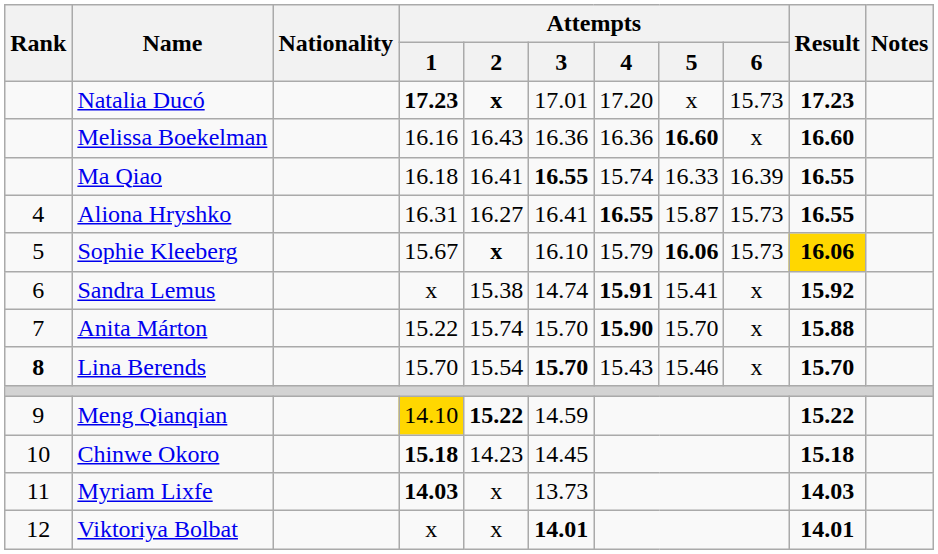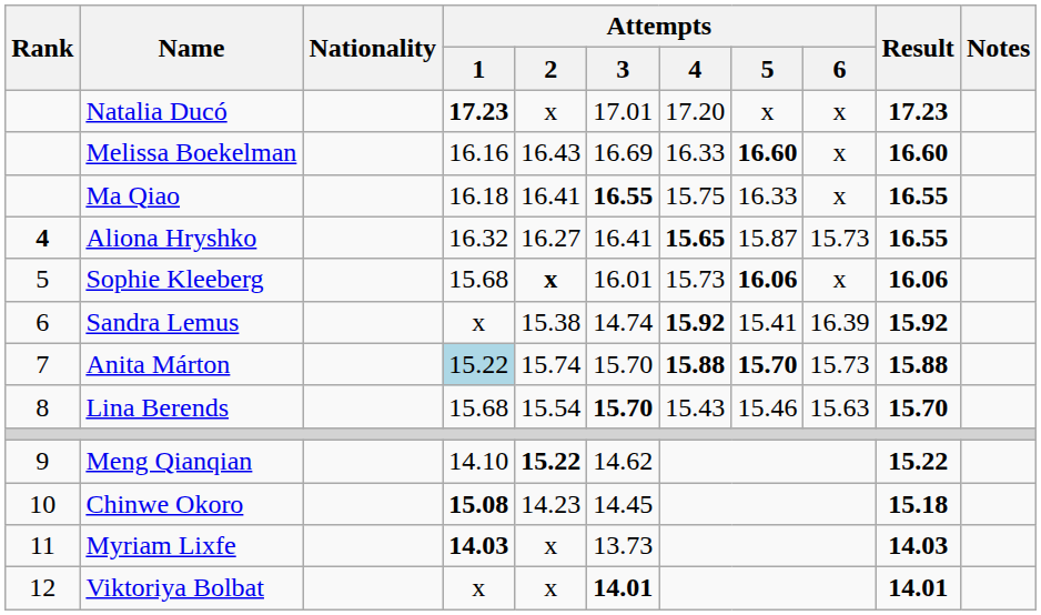 <table class="wikitable sortable" style="text-align:center">
 <tr>
 <th rowspan=2>Rank</th>
 <th rowspan=2>Name</th>
 <th rowspan=2>Nationality</th>
 <th colspan=6>Attempts</th>
 <th rowspan=2>Result</th>
 <th rowspan=2>Notes</th>
 </tr>
 <tr>
 <th>1</th>
 <th>2</th>
 <th>3</th>
 <th>4</th>
 <th>5</th>
 <th>6</th>
 </tr>
 <tr>
 <td></td>
 <td align=left><a href='#'>Natalia Ducó</a></td>
 <td align=left></td>
 <td><strong>17.23</strong></td>
-<td><strong>x</strong></td>
+<td>x</td>
 <td>17.01</td>
 <td>17.20</td>
 <td>x</td>
-<td>15.73</td>
+<td>x</td>
 <td><strong>17.23</strong></td>
 <td></td>
 </tr>
 <tr>
 <td></td>
 <td align=left><a href='#'>Melissa Boekelman</a></td>
 <td align=left></td>
 <td>16.16</td>
 <td>16.43</td>
-<td>16.36</td>
-<td>16.36</td>
+<td>16.69</td>
+<td>16.33</td>
 <td><strong>16.60</strong></td>
 <td>x</td>
 <td><strong>16.60</strong></td>
 <td></td>
 </tr>
 <tr>
 <td></td>
 <td align=left><a href='#'>Ma Qiao</a></td>
 <td align=left></td>
 <td>16.18</td>
 <td>16.41</td>
 <td><strong>16.55</strong></td>
-<td>15.74</td>
+<td>15.75</td>
 <td>16.33</td>
-<td>16.39</td>
+<td>x</td>
 <td><strong>16.55</strong></td>
 <td></td>
 </tr>
 <tr>
-<td>4</td>
+<td><strong>4</strong></td>
 <td align=left><a href='#'>Aliona Hryshko</a></td>
 <td align=left></td>
-<td>16.31</td>
+<td>16.32</td>
 <td>16.27</td>
 <td>16.41</td>
-<td><strong>16.55</strong></td>
+<td><strong>15.65</strong></td>
 <td>15.87</td>
 <td>15.73</td>
 <td><strong>16.55</strong></td>
 <td></td>
 </tr>
 <tr>
 <td>5</td>
 <td align=left><a href='#'>Sophie Kleeberg</a></td>
 <td align=left></td>
-<td>15.67</td>
+<td>15.68</td>
 <td><strong>x</strong></td>
-<td>16.10</td>
-<td>15.79</td>
+<td>16.01</td>
+<td>15.73</td>
 <td><strong>16.06</strong></td>
-<td>15.73</td>
-<td style="background: gold;"><strong>16.06</strong></td>
+<td>x</td>
+<td><strong>16.06</strong></td>
 <td></td>
 </tr>
 <tr>
 <td>6</td>
 <td align=left><a href='#'>Sandra Lemus</a></td>
 <td align=left></td>
 <td>x</td>
 <td>15.38</td>
 <td>14.74</td>
-<td><strong>15.91</strong></td>
+<td><strong>15.92</strong></td>
 <td>15.41</td>
-<td>x</td>
+<td>16.39</td>
 <td><strong>15.92</strong></td>
 <td></td>
 </tr>
 <tr>
 <td>7</td>
 <td align=left><a href='#'>Anita Márton</a></td>
 <td align=left></td>
-<td>15.22</td>
+<td style="background: lightblue;">15.22</td>
 <td>15.74</td>
 <td>15.70</td>
-<td><strong>15.90</strong></td>
-<td>15.70</td>
-<td>x</td>
+<td><strong>15.88</strong></td>
+<td><strong>15.70</strong></td>
+<td>15.73</td>
 <td><strong>15.88</strong></td>
 <td></td>
 </tr>
 <tr>
-<td><strong>8</strong></td>
+<td>8</td>
 <td align=left><a href='#'>Lina Berends</a></td>
 <td align=left></td>
-<td>15.70</td>
+<td>15.68</td>
 <td>15.54</td>
 <td><strong>15.70</strong></td>
 <td>15.43</td>
 <td>15.46</td>
-<td>x</td>
+<td>15.63</td>
 <td><strong>15.70</strong></td>
 <td></td>
 </tr>
 <tr>
 <td colspan=11 bgcolor=lightgray></td>
 </tr>
 <tr>
 <td>9</td>
 <td align=left><a href='#'>Meng Qianqian</a></td>
 <td align=left></td>
-<td style="background: gold;">14.10</td>
+<td>14.10</td>
 <td><strong>15.22</strong></td>
-<td>14.59</td>
+<td>14.62</td>
 <td colspan=3></td>
 <td><strong>15.22</strong></td>
 <td></td>
 </tr>
 <tr>
 <td>10</td>
 <td align=left><a href='#'>Chinwe Okoro</a></td>
 <td align=left></td>
-<td><strong>15.18</strong></td>
+<td><strong>15.08</strong></td>
 <td>14.23</td>
 <td>14.45</td>
 <td colspan=3></td>
 <td><strong>15.18</strong></td>
 <td></td>
 </tr>
 <tr>
 <td>11</td>
 <td align=left><a href='#'>Myriam Lixfe</a></td>
 <td align=left></td>
 <td><strong>14.03</strong></td>
 <td>x</td>
 <td>13.73</td>
 <td colspan=3></td>
 <td><strong>14.03</strong></td>
 <td></td>
 </tr>
 <tr>
 <td>12</td>
 <td align=left><a href='#'>Viktoriya Bolbat</a></td>
 <td align=left></td>
 <td>x</td>
 <td>x</td>
 <td><strong>14.01</strong></td>
 <td colspan=3></td>
 <td><strong>14.01</strong></td>
 <td></td>
 </tr>
 </table>
